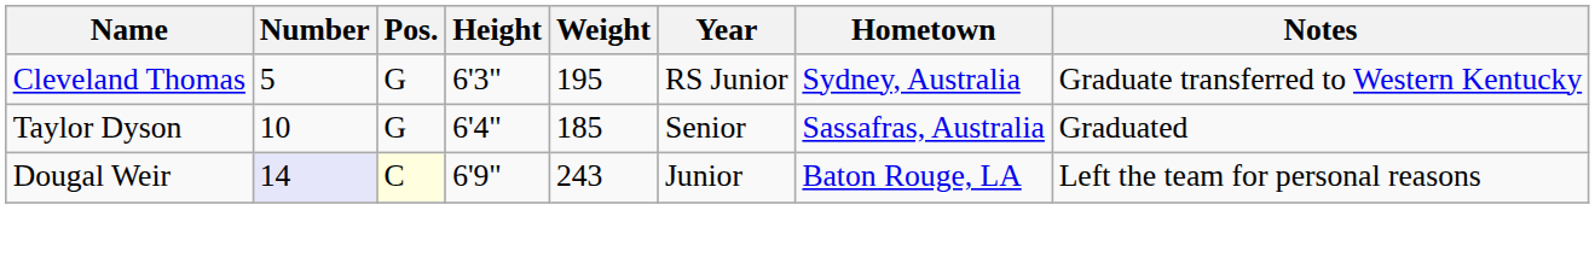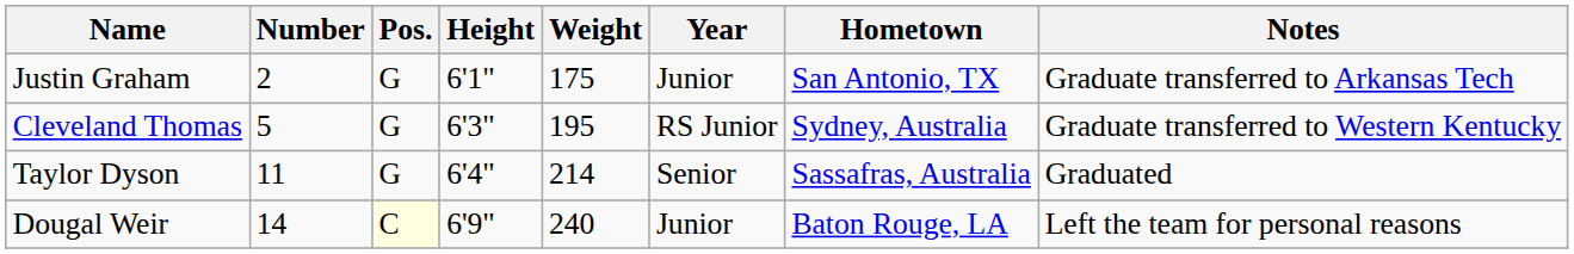 <table class="wikitable sortable" border="1">
 <tr>
 <th>Name</th>
 <th>Number</th>
 <th>Pos.</th>
 <th>Height</th>
 <th>Weight</th>
 <th>Year</th>
 <th>Hometown</th>
 <th class="unsortable">Notes</th>
+</tr>
+<tr>
+<td>Justin Graham</td>
+<td>2</td>
+<td>G</td>
+<td>6'1"</td>
+<td>175</td>
+<td>Junior</td>
+<td><a href='#'>San Antonio, TX</a></td>
+<td>Graduate transferred to <a href='#'>Arkansas Tech</a></td>
 </tr>
 <tr>
 <td><a href='#'>Cleveland Thomas</a></td>
 <td>5</td>
 <td>G</td>
 <td>6'3"</td>
 <td>195</td>
 <td>RS Junior</td>
 <td><a href='#'>Sydney, Australia</a></td>
 <td>Graduate transferred to <a href='#'>Western Kentucky</a></td>
 </tr>
 <tr>
 <td>Taylor Dyson</td>
-<td>10</td>
+<td>11</td>
 <td>G</td>
 <td>6'4"</td>
-<td>185</td>
+<td>214</td>
 <td>Senior</td>
 <td><a href='#'>Sassafras, Australia</a></td>
 <td>Graduated</td>
 </tr>
 <tr>
 <td>Dougal Weir</td>
-<td style="background: lavender;">14</td>
+<td>14</td>
 <td style="background: lightyellow;">C</td>
 <td>6'9"</td>
-<td>243</td>
+<td>240</td>
 <td>Junior</td>
 <td><a href='#'>Baton Rouge, LA</a></td>
 <td>Left the team for personal reasons</td>
 </tr>
 </table>
